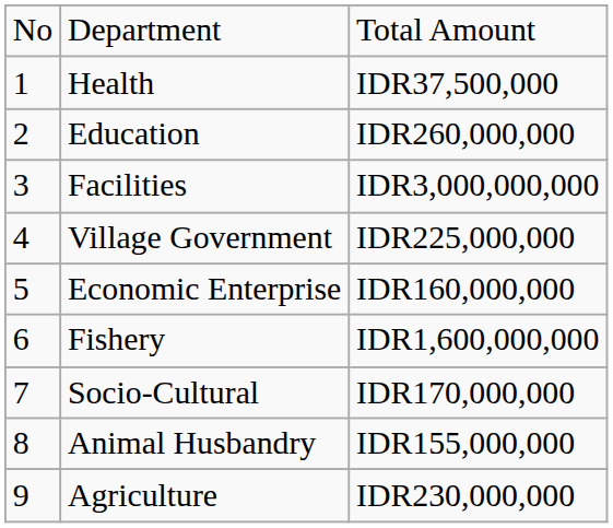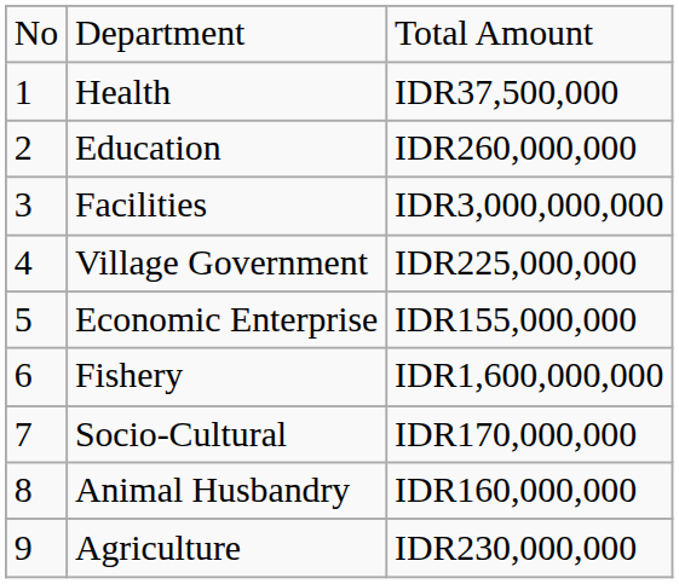 <table class="wikitable">
 <tr>
 <td>No</td>
 <td>Department</td>
 <td>Total Amount</td>
 </tr>
 <tr>
 <td>1</td>
 <td>Health</td>
 <td>IDR37,500,000</td>
 </tr>
 <tr>
 <td>2</td>
 <td>Education</td>
 <td>IDR260,000,000</td>
 </tr>
 <tr>
 <td>3</td>
 <td>Facilities</td>
 <td>IDR3,000,000,000</td>
 </tr>
 <tr>
 <td>4</td>
 <td>Village Government</td>
 <td>IDR225,000,000</td>
 </tr>
 <tr>
 <td>5</td>
 <td>Economic Enterprise</td>
-<td>IDR160,000,000</td>
+<td>IDR155,000,000</td>
 </tr>
 <tr>
 <td>6</td>
 <td>Fishery</td>
 <td>IDR1,600,000,000</td>
 </tr>
 <tr>
 <td>7</td>
 <td>Socio-Cultural</td>
 <td>IDR170,000,000</td>
 </tr>
 <tr>
 <td>8</td>
 <td>Animal Husbandry</td>
-<td>IDR155,000,000</td>
+<td>IDR160,000,000</td>
 </tr>
 <tr>
 <td>9</td>
 <td>Agriculture</td>
 <td>IDR230,000,000</td>
 </tr>
 </table>
